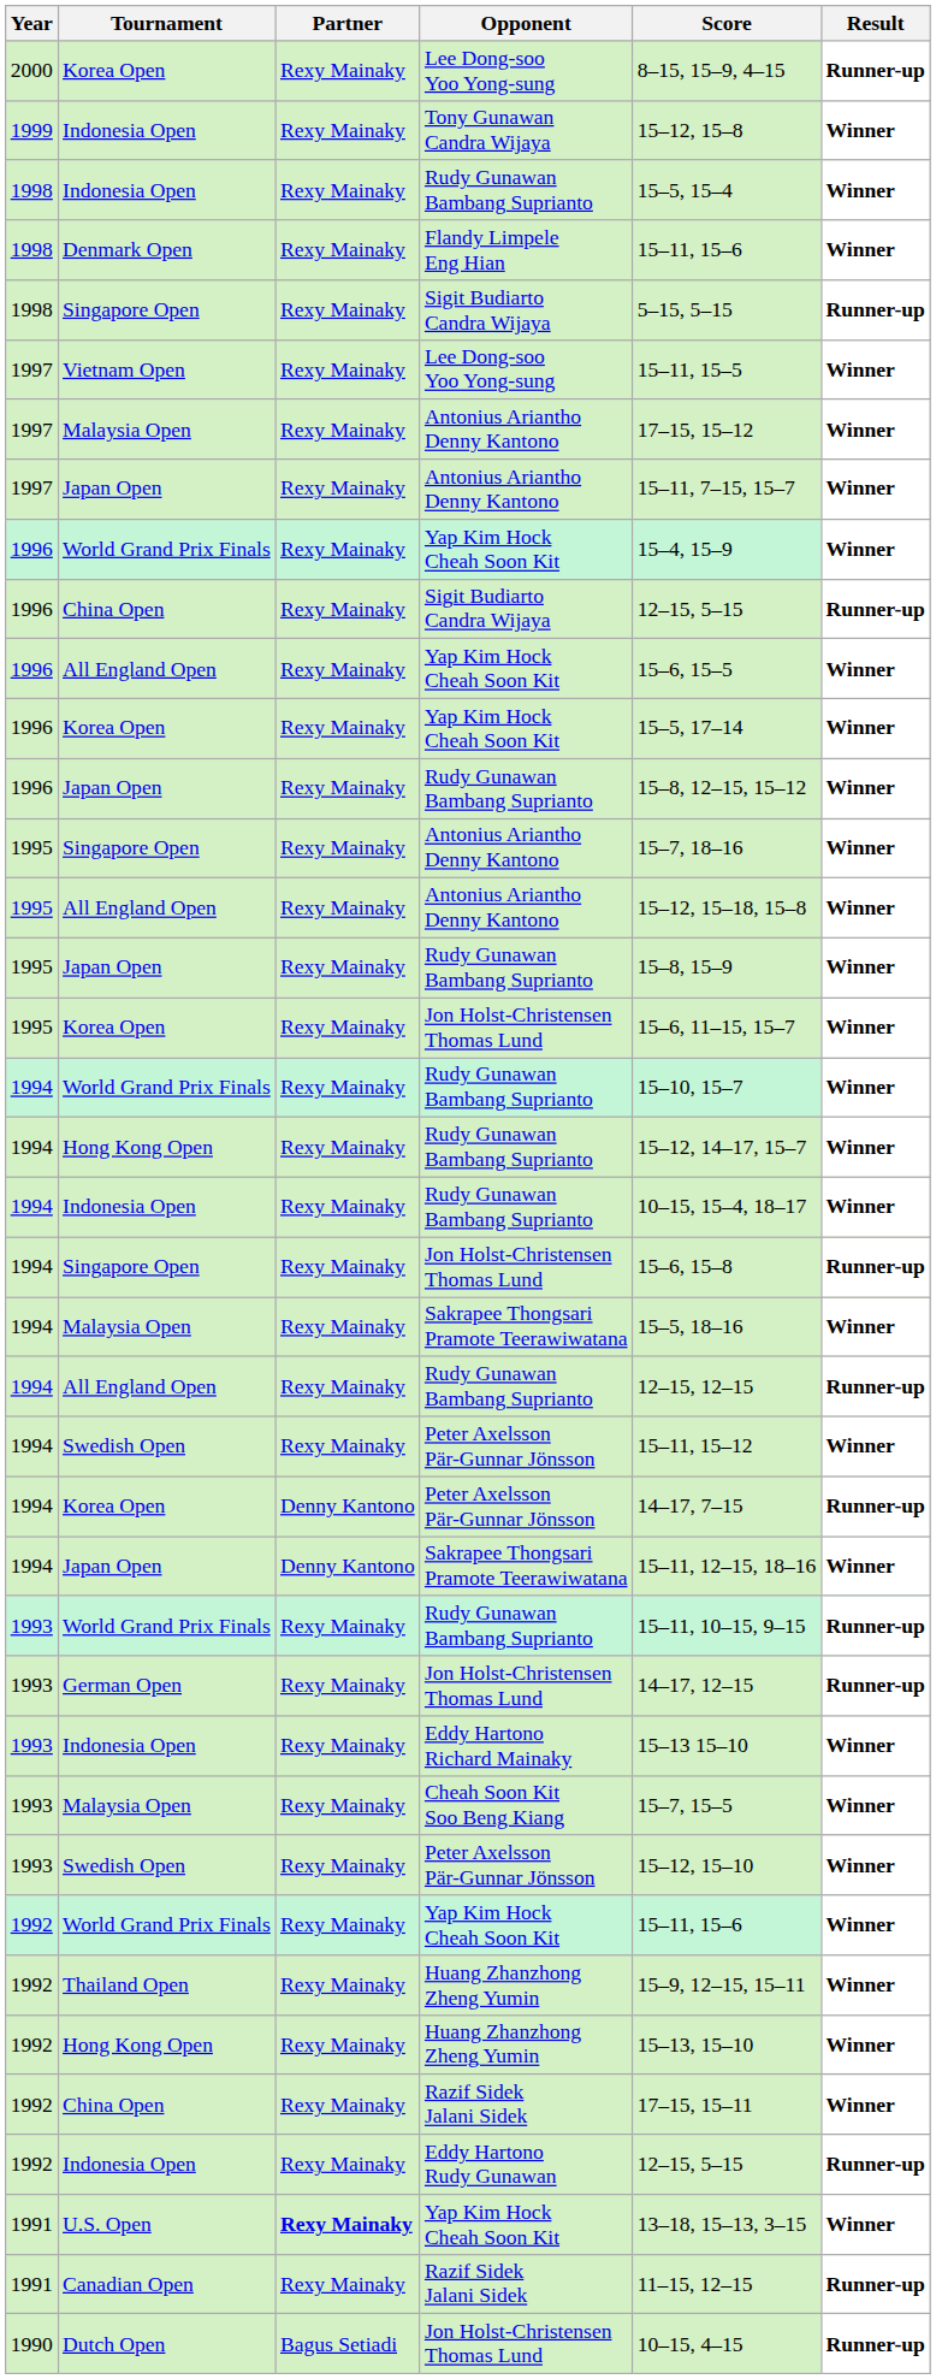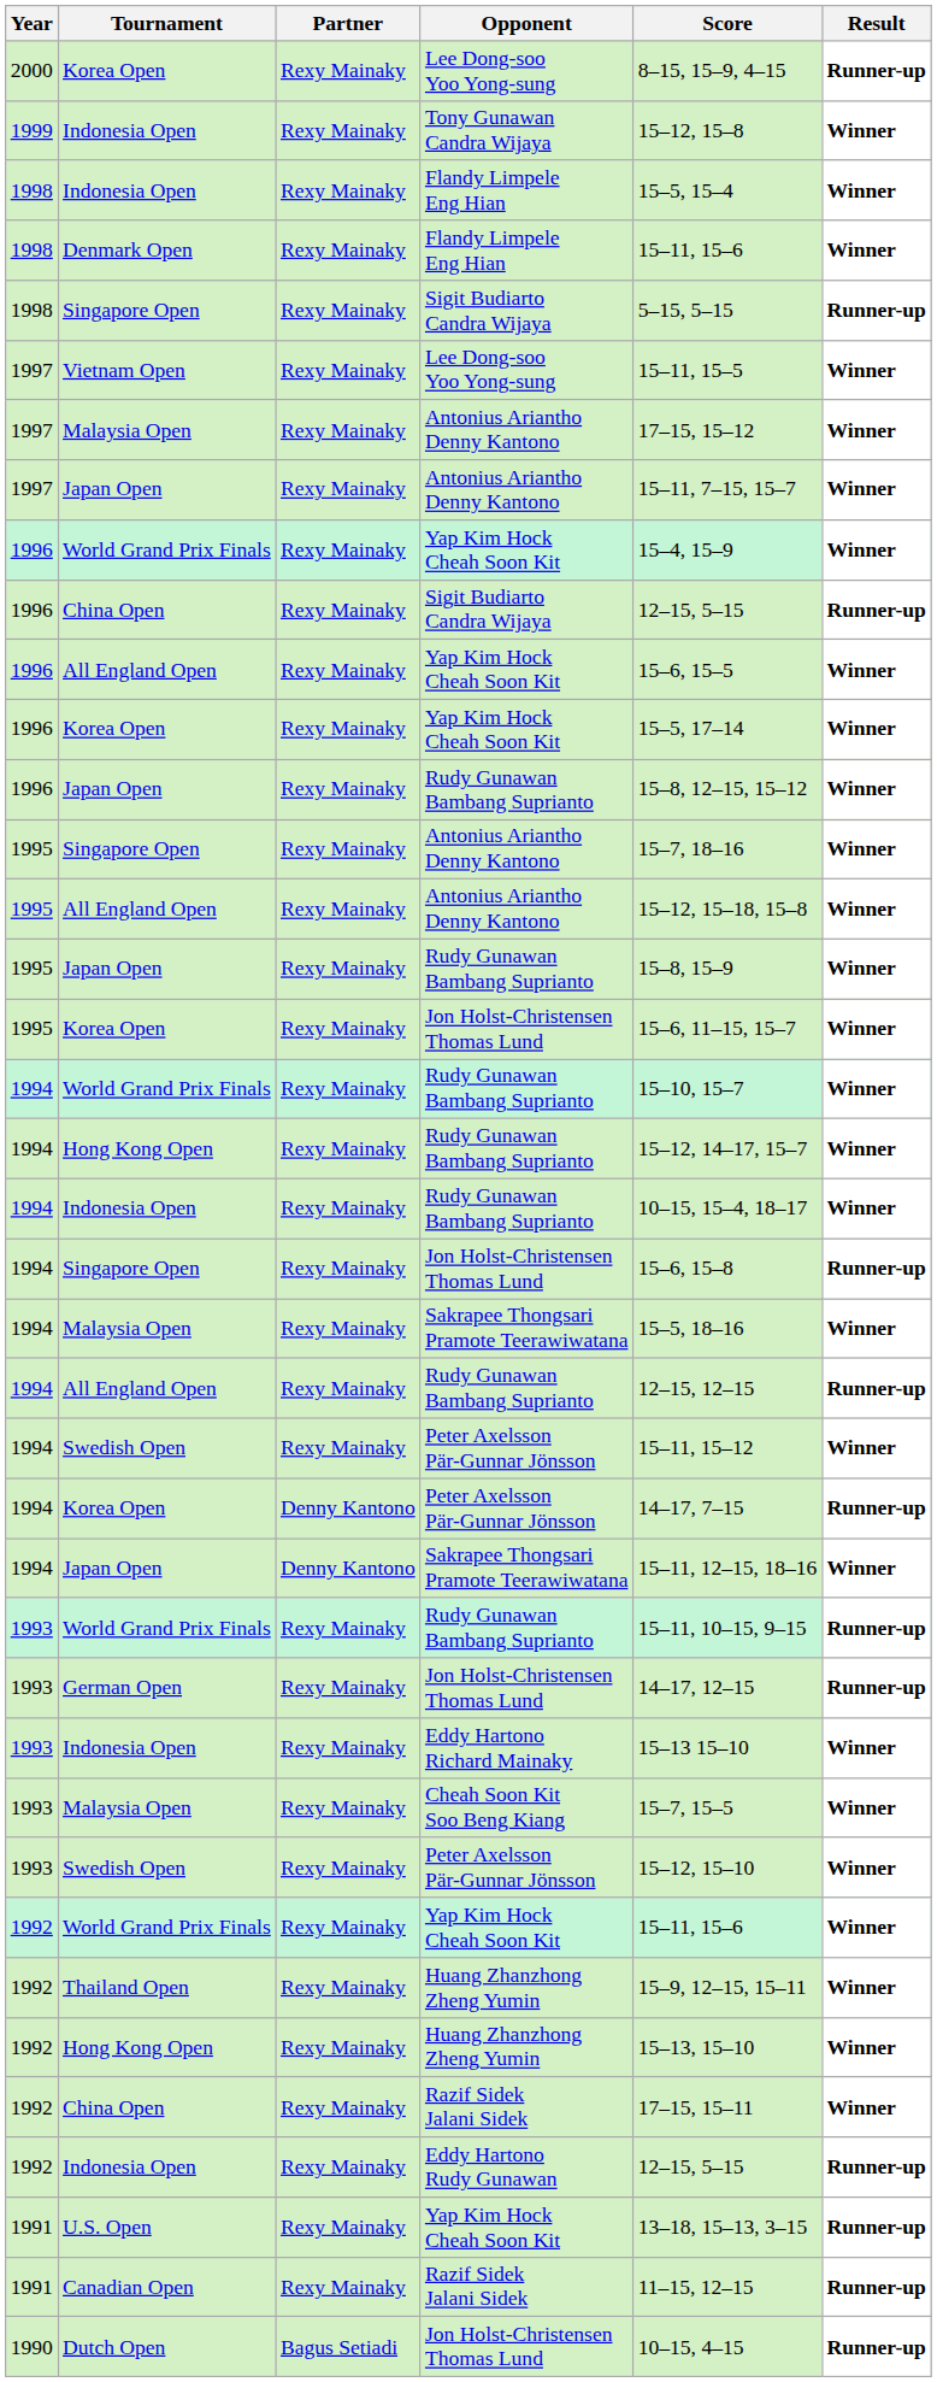 <table class="sortable wikitable" style="font-size: 90%;">
 <tr>
 <th>Year</th>
 <th>Tournament</th>
 <th>Partner</th>
 <th>Opponent</th>
 <th>Score</th>
 <th>Result</th>
 </tr>
 <tr style="background:#D4F1C5">
 <td align="center">2000</td>
 <td align="left"><a href='#'>Korea Open</a></td>
 <td align="left"> <a href='#'>Rexy Mainaky</a></td>
 <td align="left"> <a href='#'>Lee Dong-soo</a> <br>  <a href='#'>Yoo Yong-sung</a></td>
 <td align="left">8–15, 15–9, 4–15</td>
 <td style="text-align:left; background:white"> <strong>Runner-up</strong></td>
 </tr>
 <tr style="background:#D4F1C5">
 <td align="center"><a href='#'>1999</a></td>
 <td align="left"><a href='#'>Indonesia Open</a></td>
 <td align="left"> <a href='#'>Rexy Mainaky</a></td>
 <td align="left"> <a href='#'>Tony Gunawan</a> <br>  <a href='#'>Candra Wijaya</a></td>
 <td align="left">15–12, 15–8</td>
 <td style="text-align:left; background:white"> <strong>Winner</strong></td>
 </tr>
 <tr style="background:#D4F1C5">
 <td align="center"><a href='#'>1998</a></td>
 <td align="left"><a href='#'>Indonesia Open</a></td>
 <td align="left"> <a href='#'>Rexy Mainaky</a></td>
-<td align="left"> <a href='#'>Rudy Gunawan</a> <br>  <a href='#'>Bambang Suprianto</a></td>
+<td align="left"> <a href='#'>Flandy Limpele</a> <br>  <a href='#'>Eng Hian</a></td>
 <td align="left">15–5, 15–4</td>
 <td style="text-align:left; background:white"> <strong>Winner</strong></td>
 </tr>
 <tr style="background:#D4F1C5">
 <td align="center"><a href='#'>1998</a></td>
 <td align="left"><a href='#'>Denmark Open</a></td>
 <td align="left"> <a href='#'>Rexy Mainaky</a></td>
 <td align="left"> <a href='#'>Flandy Limpele</a> <br>  <a href='#'>Eng Hian</a></td>
 <td align="left">15–11, 15–6</td>
 <td style="text-align:left; background:white"> <strong>Winner</strong></td>
 </tr>
 <tr style="background:#D4F1C5">
 <td align="center">1998</td>
 <td align="left"><a href='#'>Singapore Open</a></td>
 <td align="left"> <a href='#'>Rexy Mainaky</a></td>
 <td align="left"> <a href='#'>Sigit Budiarto</a> <br>  <a href='#'>Candra Wijaya</a></td>
 <td align="left">5–15, 5–15</td>
 <td style="text-align:left; background:white"> <strong>Runner-up</strong></td>
 </tr>
 <tr style="background:#D4F1C5">
 <td align="center">1997</td>
 <td align="left"><a href='#'>Vietnam Open</a></td>
 <td align="left"> <a href='#'>Rexy Mainaky</a></td>
 <td align="left"> <a href='#'>Lee Dong-soo</a> <br>  <a href='#'>Yoo Yong-sung</a></td>
 <td align="left">15–11, 15–5</td>
 <td style="text-align:left; background:white"> <strong>Winner</strong></td>
 </tr>
 <tr style="background:#D4F1C5">
 <td align="center">1997</td>
 <td align="left"><a href='#'>Malaysia Open</a></td>
 <td align="left"> <a href='#'>Rexy Mainaky</a></td>
 <td align="left"> <a href='#'>Antonius Ariantho</a> <br>  <a href='#'>Denny Kantono</a></td>
 <td align="left">17–15, 15–12</td>
 <td style="text-align:left; background:white"> <strong>Winner</strong></td>
 </tr>
 <tr style="background:#D4F1C5">
 <td align="center">1997</td>
 <td align="left"><a href='#'>Japan Open</a></td>
 <td align="left"> <a href='#'>Rexy Mainaky</a></td>
 <td align="left"> <a href='#'>Antonius Ariantho</a> <br>  <a href='#'>Denny Kantono</a></td>
 <td align="left">15–11, 7–15, 15–7</td>
 <td style="text-align:left; background:white"> <strong>Winner</strong></td>
 </tr>
 <tr style="background:#C3F6D7">
 <td align="center"><a href='#'>1996</a></td>
 <td align="left"><a href='#'>World Grand Prix Finals</a></td>
 <td align="left"> <a href='#'>Rexy Mainaky</a></td>
 <td align="left"> <a href='#'>Yap Kim Hock</a> <br>  <a href='#'>Cheah Soon Kit</a></td>
 <td align="left">15–4, 15–9</td>
 <td style="text-align:left; background:white"> <strong>Winner</strong></td>
 </tr>
 <tr style="background:#D4F1C5">
 <td align="center">1996</td>
 <td align="left"><a href='#'>China Open</a></td>
 <td align="left"> <a href='#'>Rexy Mainaky</a></td>
 <td align="left"> <a href='#'>Sigit Budiarto</a> <br>  <a href='#'>Candra Wijaya</a></td>
 <td align="left">12–15, 5–15</td>
 <td style="text-align:left; background:white"> <strong>Runner-up</strong></td>
 </tr>
 <tr style="background:#D4F1C5">
 <td align="center"><a href='#'>1996</a></td>
 <td align="left"><a href='#'>All England Open</a></td>
 <td align="left"> <a href='#'>Rexy Mainaky</a></td>
 <td align="left"> <a href='#'>Yap Kim Hock</a> <br>  <a href='#'>Cheah Soon Kit</a></td>
 <td align="left">15–6, 15–5</td>
 <td style="text-align:left; background:white"> <strong>Winner</strong></td>
 </tr>
 <tr style="background:#D4F1C5">
 <td align="center">1996</td>
 <td align="left"><a href='#'>Korea Open</a></td>
 <td align="left"> <a href='#'>Rexy Mainaky</a></td>
 <td align="left"> <a href='#'>Yap Kim Hock</a> <br>  <a href='#'>Cheah Soon Kit</a></td>
 <td align="left">15–5, 17–14</td>
 <td style="text-align:left; background:white"> <strong>Winner</strong></td>
 </tr>
 <tr style="background:#D4F1C5">
 <td align="center">1996</td>
 <td align="left"><a href='#'>Japan Open</a></td>
 <td align="left"> <a href='#'>Rexy Mainaky</a></td>
 <td align="left"> <a href='#'>Rudy Gunawan</a> <br>  <a href='#'>Bambang Suprianto</a></td>
 <td align="left">15–8, 12–15, 15–12</td>
 <td style="text-align:left; background:white"> <strong>Winner</strong></td>
 </tr>
 <tr style="background:#D4F1C5">
 <td align="center">1995</td>
 <td align="left"><a href='#'>Singapore Open</a></td>
 <td align="left"> <a href='#'>Rexy Mainaky</a></td>
 <td align="left"> <a href='#'>Antonius Ariantho</a> <br>  <a href='#'>Denny Kantono</a></td>
 <td align="left">15–7, 18–16</td>
 <td style="text-align:left; background:white"> <strong>Winner</strong></td>
 </tr>
 <tr style="background:#D4F1C5">
 <td align="center"><a href='#'>1995</a></td>
 <td align="left"><a href='#'>All England Open</a></td>
 <td align="left"> <a href='#'>Rexy Mainaky</a></td>
 <td align="left"> <a href='#'>Antonius Ariantho</a> <br>  <a href='#'>Denny Kantono</a></td>
 <td align="left">15–12, 15–18, 15–8</td>
 <td style="text-align:left; background:white"> <strong>Winner</strong></td>
 </tr>
 <tr style="background:#D4F1C5">
 <td align="center">1995</td>
 <td align="left"><a href='#'>Japan Open</a></td>
 <td align="left"> <a href='#'>Rexy Mainaky</a></td>
 <td align="left"> <a href='#'>Rudy Gunawan</a> <br>  <a href='#'>Bambang Suprianto</a></td>
 <td align="left">15–8, 15–9</td>
 <td style="text-align:left; background:white"> <strong>Winner</strong></td>
 </tr>
 <tr style="background:#D4F1C5">
 <td align="center">1995</td>
 <td align="left"><a href='#'>Korea Open</a></td>
 <td align="left"> <a href='#'>Rexy Mainaky</a></td>
 <td align="left"> <a href='#'>Jon Holst-Christensen</a> <br>  <a href='#'>Thomas Lund</a></td>
 <td align="left">15–6, 11–15, 15–7</td>
 <td style="text-align:left; background:white"> <strong>Winner</strong></td>
 </tr>
 <tr style="background:#C3F6D7">
 <td align="center"><a href='#'>1994</a></td>
 <td align="left"><a href='#'>World Grand Prix Finals</a></td>
 <td align="left"> <a href='#'>Rexy Mainaky</a></td>
 <td align="left"> <a href='#'>Rudy Gunawan</a> <br>  <a href='#'>Bambang Suprianto</a></td>
 <td align="left">15–10, 15–7</td>
 <td style="text-align:left; background:white"> <strong>Winner</strong></td>
 </tr>
 <tr style="background:#D4F1C5">
 <td align="center">1994</td>
 <td align="left"><a href='#'>Hong Kong Open</a></td>
 <td align="left"> <a href='#'>Rexy Mainaky</a></td>
 <td align="left"> <a href='#'>Rudy Gunawan</a> <br>  <a href='#'>Bambang Suprianto</a></td>
 <td align="left">15–12, 14–17, 15–7</td>
 <td style="text-align:left; background:white"> <strong>Winner</strong></td>
 </tr>
 <tr style="background:#D4F1C5">
 <td align="center"><a href='#'>1994</a></td>
 <td align="left"><a href='#'>Indonesia Open</a></td>
 <td align="left"> <a href='#'>Rexy Mainaky</a></td>
 <td align="left"> <a href='#'>Rudy Gunawan</a> <br>  <a href='#'>Bambang Suprianto</a></td>
 <td align="left">10–15, 15–4, 18–17</td>
 <td style="text-align:left; background:white"> <strong>Winner</strong></td>
 </tr>
 <tr style="background:#D4F1C5">
 <td align="center">1994</td>
 <td align="left"><a href='#'>Singapore Open</a></td>
 <td align="left"> <a href='#'>Rexy Mainaky</a></td>
 <td align="left"> <a href='#'>Jon Holst-Christensen</a> <br>  <a href='#'>Thomas Lund</a></td>
 <td align="left">15–6, 15–8</td>
 <td style="text-align:left; background:white"> <strong>Runner-up</strong></td>
 </tr>
 <tr style="background:#D4F1C5">
 <td align="center">1994</td>
 <td align="left"><a href='#'>Malaysia Open</a></td>
 <td align="left"> <a href='#'>Rexy Mainaky</a></td>
 <td align="left"> <a href='#'>Sakrapee Thongsari</a> <br>  <a href='#'>Pramote Teerawiwatana</a></td>
 <td align="left">15–5, 18–16</td>
 <td style="text-align:left; background:white"> <strong>Winner</strong></td>
 </tr>
 <tr style="background:#D4F1C5">
 <td align="center"><a href='#'>1994</a></td>
 <td align="left"><a href='#'>All England Open</a></td>
 <td align="left"> <a href='#'>Rexy Mainaky</a></td>
 <td align="left"> <a href='#'>Rudy Gunawan</a> <br>  <a href='#'>Bambang Suprianto</a></td>
 <td align="left">12–15, 12–15</td>
 <td style="text-align:left; background:white"> <strong>Runner-up</strong></td>
 </tr>
 <tr style="background:#D4F1C5">
 <td align="center">1994</td>
 <td align="left"><a href='#'>Swedish Open</a></td>
 <td align="left"> <a href='#'>Rexy Mainaky</a></td>
 <td align="left"> <a href='#'>Peter Axelsson</a> <br>  <a href='#'>Pär-Gunnar Jönsson</a></td>
 <td align="left">15–11, 15–12</td>
 <td style="text-align:left; background:white"> <strong>Winner</strong></td>
 </tr>
 <tr style="background:#D4F1C5">
 <td align="center">1994</td>
 <td align="left"><a href='#'>Korea Open</a></td>
 <td align="left"> <a href='#'>Denny Kantono</a></td>
 <td align="left"> <a href='#'>Peter Axelsson</a> <br>  <a href='#'>Pär-Gunnar Jönsson</a></td>
 <td align="left">14–17, 7–15</td>
 <td style="text-align:left; background:white"> <strong>Runner-up</strong></td>
 </tr>
 <tr style="background:#D4F1C5">
 <td align="center">1994</td>
 <td align="left"><a href='#'>Japan Open</a></td>
 <td align="left"> <a href='#'>Denny Kantono</a></td>
 <td align="left"> <a href='#'>Sakrapee Thongsari</a> <br>  <a href='#'>Pramote Teerawiwatana</a></td>
 <td align="left">15–11, 12–15, 18–16</td>
 <td style="text-align:left; background:white"> <strong>Winner</strong></td>
 </tr>
 <tr style="background:#C3F6D7">
 <td align="center"><a href='#'>1993</a></td>
 <td align="left"><a href='#'>World Grand Prix Finals</a></td>
 <td align="left"> <a href='#'>Rexy Mainaky</a></td>
 <td align="left"> <a href='#'>Rudy Gunawan</a> <br>  <a href='#'>Bambang Suprianto</a></td>
 <td align="left">15–11, 10–15, 9–15</td>
 <td style="text-align:left; background:white"> <strong>Runner-up</strong></td>
 </tr>
 <tr style="background:#D4F1C5">
 <td align="center">1993</td>
 <td align="left"><a href='#'>German Open</a></td>
 <td align="left"> <a href='#'>Rexy Mainaky</a></td>
 <td align="left"> <a href='#'>Jon Holst-Christensen</a> <br>  <a href='#'>Thomas Lund</a></td>
 <td align="left">14–17, 12–15</td>
 <td style="text-align:left; background:white"> <strong>Runner-up</strong></td>
 </tr>
 <tr style="background:#D4F1C5">
 <td align="center"><a href='#'>1993</a></td>
 <td align="left"><a href='#'>Indonesia Open</a></td>
 <td align="left"> <a href='#'>Rexy Mainaky</a></td>
 <td align="left"> <a href='#'>Eddy Hartono</a> <br>  <a href='#'>Richard Mainaky</a></td>
 <td align="left">15–13 15–10</td>
 <td style="text-align:left; background:white"> <strong>Winner</strong></td>
 </tr>
 <tr style="background:#D4F1C5">
 <td align="center">1993</td>
 <td align="left"><a href='#'>Malaysia Open</a></td>
 <td align="left"> <a href='#'>Rexy Mainaky</a></td>
 <td align="left"> <a href='#'>Cheah Soon Kit</a> <br>  <a href='#'>Soo Beng Kiang</a></td>
 <td align="left">15–7, 15–5</td>
 <td style="text-align:left; background:white"> <strong>Winner</strong></td>
 </tr>
 <tr style="background:#D4F1C5">
 <td align="center">1993</td>
 <td align="left"><a href='#'>Swedish Open</a></td>
 <td align="left"> <a href='#'>Rexy Mainaky</a></td>
 <td align="left"> <a href='#'>Peter Axelsson</a> <br>  <a href='#'>Pär-Gunnar Jönsson</a></td>
 <td align="left">15–12, 15–10</td>
 <td style="text-align:left; background:white"> <strong>Winner</strong></td>
 </tr>
 <tr style="background:#C3F6D7">
 <td align="center"><a href='#'>1992</a></td>
 <td align="left"><a href='#'>World Grand Prix Finals</a></td>
 <td align="left"> <a href='#'>Rexy Mainaky</a></td>
 <td align="left"> <a href='#'>Yap Kim Hock</a> <br>  <a href='#'>Cheah Soon Kit</a></td>
 <td align="left">15–11, 15–6</td>
 <td style="text-align:left; background:white"> <strong>Winner</strong></td>
 </tr>
 <tr style="background:#D4F1C5">
 <td align="center">1992</td>
 <td align="left"><a href='#'>Thailand Open</a></td>
 <td align="left"> <a href='#'>Rexy Mainaky</a></td>
 <td align="left"> <a href='#'>Huang Zhanzhong</a> <br>  <a href='#'>Zheng Yumin</a></td>
 <td align="left">15–9, 12–15, 15–11</td>
 <td style="text-align:left; background:white"> <strong>Winner</strong></td>
 </tr>
 <tr style="background:#D4F1C5">
 <td align="center">1992</td>
 <td align="left"><a href='#'>Hong Kong Open</a></td>
 <td align="left"> <a href='#'>Rexy Mainaky</a></td>
 <td align="left"> <a href='#'>Huang Zhanzhong</a> <br>  <a href='#'>Zheng Yumin</a></td>
 <td align="left">15–13, 15–10</td>
 <td style="text-align:left; background:white"> <strong>Winner</strong></td>
 </tr>
 <tr style="background:#D4F1C5">
 <td align="center">1992</td>
 <td align="left"><a href='#'>China Open</a></td>
 <td align="left"> <a href='#'>Rexy Mainaky</a></td>
 <td align="left"> <a href='#'>Razif Sidek</a> <br>  <a href='#'>Jalani Sidek</a></td>
 <td align="left">17–15, 15–11</td>
 <td style="text-align:left; background:white"> <strong>Winner</strong></td>
 </tr>
 <tr style="background:#D4F1C5">
 <td align="center">1992</td>
 <td align="left"><a href='#'>Indonesia Open</a></td>
 <td align="left"> <a href='#'>Rexy Mainaky</a></td>
 <td align="left"> <a href='#'>Eddy Hartono</a> <br>  <a href='#'>Rudy Gunawan</a></td>
 <td align="left">12–15, 5–15</td>
 <td style="text-align:left; background:white"> <strong>Runner-up</strong></td>
 </tr>
 <tr style="background:#D4F1C5">
 <td align="center">1991</td>
 <td align="left"><a href='#'>U.S. Open</a></td>
-<td align="left"><strong> <a href='#'>Rexy Mainaky</a></strong></td>
+<td align="left"> <a href='#'>Rexy Mainaky</a></td>
 <td align="left"> <a href='#'>Yap Kim Hock</a> <br>  <a href='#'>Cheah Soon Kit</a></td>
 <td align="left">13–18, 15–13, 3–15</td>
-<td style="text-align:left; background:white"> <strong>Winner</strong></td>
+<td style="text-align:left; background:white"> <strong>Runner-up</strong></td>
 </tr>
 <tr style="background:#D4F1C5">
 <td align="center">1991</td>
 <td align="left"><a href='#'>Canadian Open</a></td>
 <td align="left"> <a href='#'>Rexy Mainaky</a></td>
 <td align="left"> <a href='#'>Razif Sidek</a> <br>  <a href='#'>Jalani Sidek</a></td>
 <td align="left">11–15, 12–15</td>
 <td style="text-align:left; background:white"> <strong>Runner-up</strong></td>
 </tr>
 <tr style="background:#D4F1C5">
 <td align="center">1990</td>
 <td align="left"><a href='#'>Dutch Open</a></td>
 <td align="left"> <a href='#'>Bagus Setiadi</a></td>
 <td align="left"> <a href='#'>Jon Holst-Christensen</a> <br>  <a href='#'>Thomas Lund</a></td>
 <td align="left">10–15, 4–15</td>
 <td style="text-align:left; background:white"> <strong>Runner-up</strong></td>
 </tr>
 </table>
